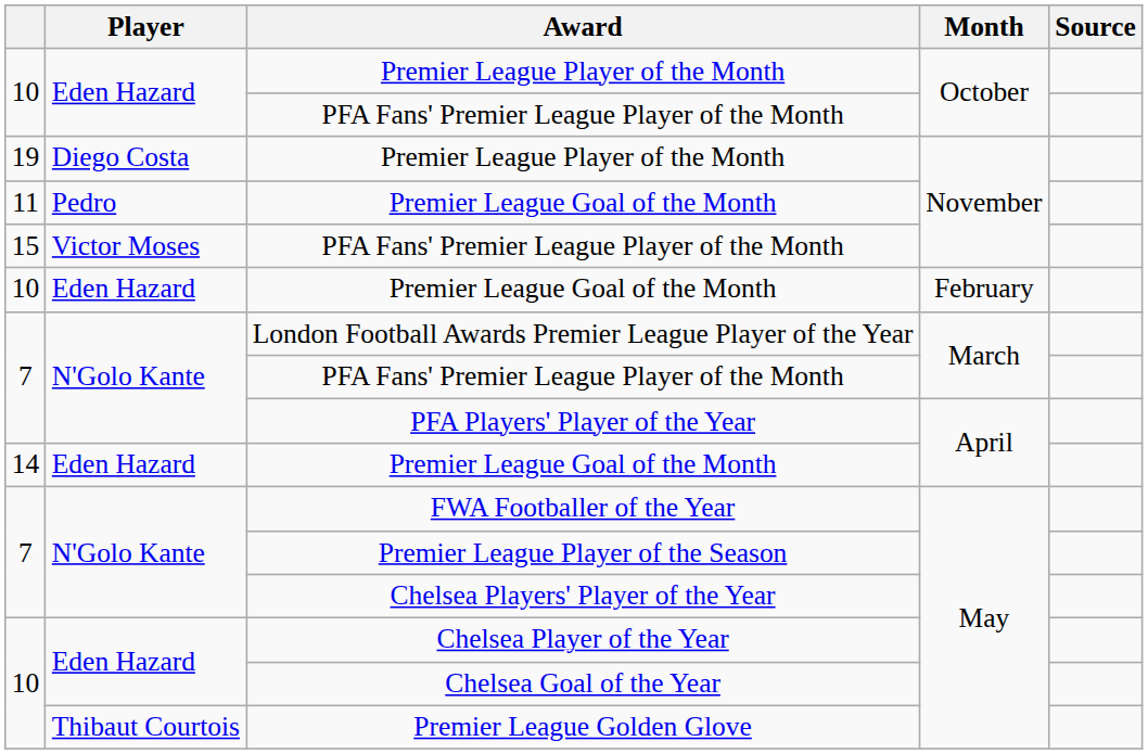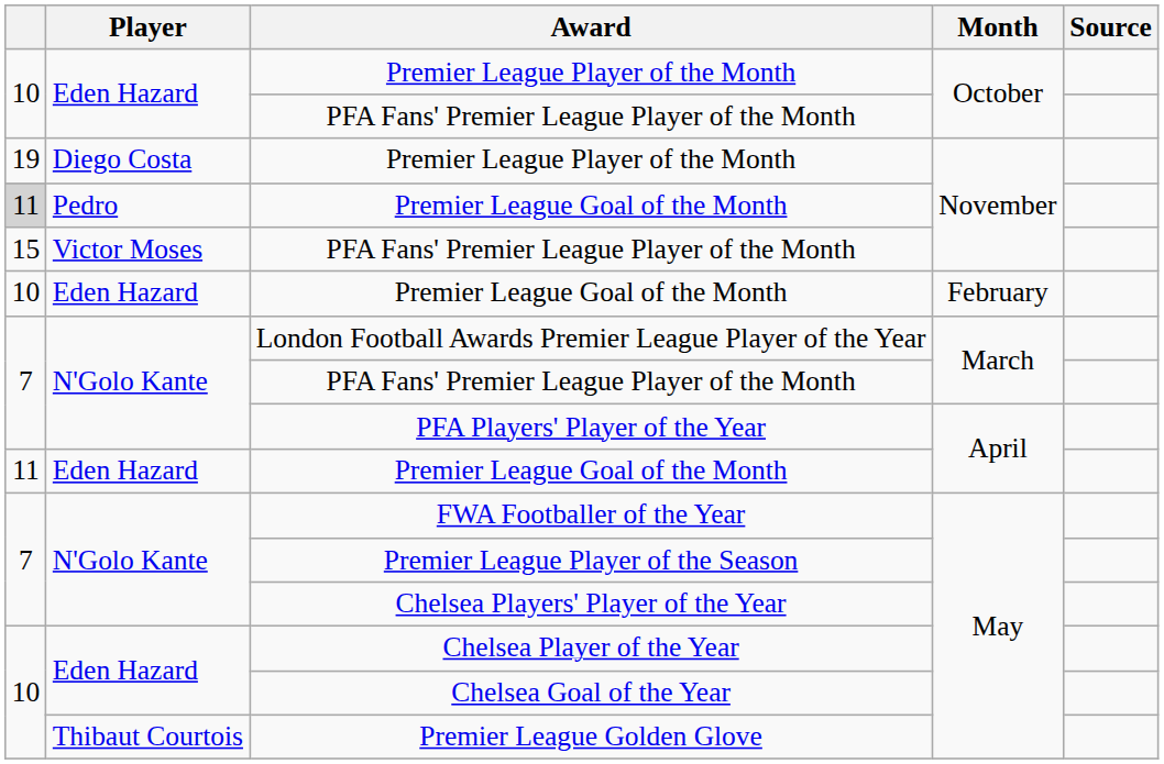 <table class="wikitable sortable">
 <tr>
 <th></th>
 <th>Player</th>
 <th>Award</th>
 <th>Month</th>
 <th>Source</th>
 </tr>
 <tr>
 <td rowspan=2 style="text-align:center;">10</td>
 <td rowspan=2> <a href='#'>Eden Hazard</a></td>
 <td align=center><a href='#'>Premier League Player of the Month</a></td>
 <td rowspan=2 style="text-align:center;">October</td>
 <td align=center></td>
 </tr>
 <tr>
 <td align=center>PFA Fans' Premier League Player of the Month</td>
 <td align=center></td>
 </tr>
 <tr>
 <td align=center>19</td>
 <td> <a href='#'>Diego Costa</a></td>
 <td align=center>Premier League Player of the Month</td>
 <td rowspan=3 style="text-align:center;">November</td>
 <td align=center></td>
 </tr>
 <tr>
-<td align=center>11</td>
+<td align=center style="background: lightgrey;">11</td>
 <td> <a href='#'>Pedro</a></td>
 <td align=center><a href='#'>Premier League Goal of the Month</a></td>
 <td align=center></td>
 </tr>
 <tr>
 <td align=center>15</td>
 <td> <a href='#'>Victor Moses</a></td>
 <td align=center>PFA Fans' Premier League Player of the Month</td>
 <td align=center></td>
 </tr>
 <tr>
 <td align=center>10</td>
 <td> <a href='#'>Eden Hazard</a></td>
 <td align=center>Premier League Goal of the Month</td>
 <td align=center>February</td>
 <td align=center></td>
 </tr>
 <tr>
 <td rowspan=3 style="text-align:center;">7</td>
 <td rowspan=3> <a href='#'>N'Golo Kante</a></td>
 <td align=center>London Football Awards Premier League Player of the Year</td>
 <td rowspan=2 style="text-align:center;">March</td>
 <td align=center></td>
 </tr>
 <tr>
 <td align=center>PFA Fans' Premier League Player of the Month</td>
 <td align=center></td>
 </tr>
 <tr>
 <td align=center><a href='#'>PFA Players' Player of the Year</a></td>
 <td rowspan=2 style="text-align:center;">April</td>
 <td align=center></td>
 </tr>
 <tr>
-<td align=center>14</td>
+<td align=center>11</td>
 <td> <a href='#'>Eden Hazard</a></td>
 <td align=center><a href='#'>Premier League Goal of the Month</a></td>
 <td align=center></td>
 </tr>
 <tr>
 <td rowspan=3 style="text-align:center;">7</td>
 <td rowspan=3> <a href='#'>N'Golo Kante</a></td>
 <td align=center><a href='#'>FWA Footballer of the Year</a></td>
 <td rowspan=6 style="text-align:center;">May</td>
 <td align=center></td>
 </tr>
 <tr>
 <td align=center><a href='#'>Premier League Player of the Season</a></td>
 <td align=center></td>
 </tr>
 <tr>
 <td align=center><a href='#'>Chelsea Players' Player of the Year</a></td>
 <td align=center></td>
 </tr>
 <tr>
 <td rowspan=3 style="text-align:center;">10</td>
 <td rowspan=2> <a href='#'>Eden Hazard</a></td>
 <td align=center><a href='#'>Chelsea Player of the Year</a></td>
 <td align=center></td>
 </tr>
 <tr>
 <td align=center><a href='#'>Chelsea Goal of the Year</a></td>
 <td align=center></td>
 </tr>
 <tr>
 <td> <a href='#'>Thibaut Courtois</a></td>
 <td align=center><a href='#'>Premier League Golden Glove</a></td>
 <td align=center></td>
 </tr>
 </table>
